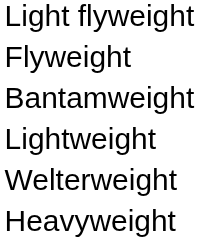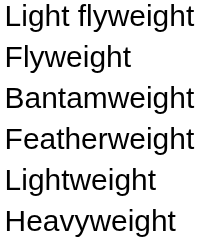 <table>
 <tr>
 <td>Light flyweight<br></td>
 <td></td>
 <td></td>
 <td></td>
 </tr>
 <tr>
 <td>Flyweight<br></td>
 <td></td>
 <td></td>
 <td></td>
 </tr>
 <tr>
 <td>Bantamweight<br></td>
 <td></td>
 <td></td>
 <td></td>
 </tr>
 <tr>
-<td>Lightweight<br></td>
+<td>Featherweight<br></td>
 <td></td>
 <td></td>
 <td></td>
 </tr>
 <tr>
-<td>Welterweight<br></td>
+<td>Lightweight<br></td>
 <td></td>
 <td></td>
 <td></td>
 </tr>
 <tr>
 <td>Heavyweight<br></td>
 <td></td>
 <td></td>
 <td></td>
 </tr>
 </table>
